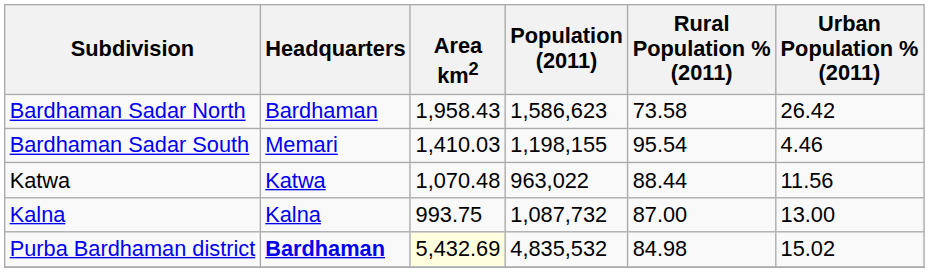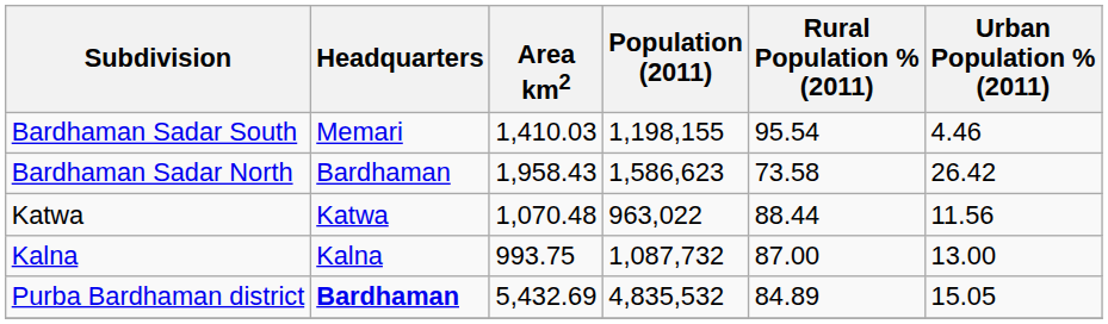 <table class="wikitable sortable">
 <tr>
 <th>Subdivision</th>
 <th>Headquarters</th>
 <th><br>Area<br>km<sup>2</sup></th>
 <th>Population<br>(2011)</th>
 <th>Rural<br>Population %<br>(2011)</th>
 <th>Urban<br> Population % <br>(2011)</th>
 </tr>
 <tr>
+<td><a href='#'>Bardhaman Sadar South</a></td>
+<td><a href='#'>Memari</a></td>
+<td>1,410.03</td>
+<td>1,198,155</td>
+<td>95.54</td>
+<td>4.46</td>
+</tr>
+<tr>
 <td><a href='#'>Bardhaman Sadar North</a></td>
 <td><a href='#'>Bardhaman</a></td>
 <td>1,958.43</td>
 <td>1,586,623</td>
 <td>73.58</td>
 <td>26.42</td>
-</tr>
-<tr>
-<td><a href='#'>Bardhaman Sadar South</a></td>
-<td><a href='#'>Memari</a></td>
-<td>1,410.03</td>
-<td>1,198,155</td>
-<td>95.54</td>
-<td>4.46</td>
 </tr>
 <tr>
 <td>Katwa</td>
 <td><a href='#'>Katwa</a></td>
 <td>1,070.48</td>
 <td>963,022</td>
 <td>88.44</td>
 <td>11.56</td>
 </tr>
 <tr>
 <td><a href='#'>Kalna</a></td>
 <td><a href='#'>Kalna</a></td>
 <td>993.75</td>
 <td>1,087,732</td>
 <td>87.00</td>
 <td>13.00</td>
 </tr>
 <tr>
 <td><a href='#'>Purba Bardhaman district</a></td>
 <td><strong><a href='#'>Bardhaman</a></strong></td>
-<td style="background: lightyellow;">5,432.69</td>
+<td>5,432.69</td>
 <td>4,835,532</td>
-<td>84.98</td>
-<td>15.02</td>
+<td>84.89</td>
+<td>15.05</td>
 </tr>
 <tr>
 </tr>
 </table>
